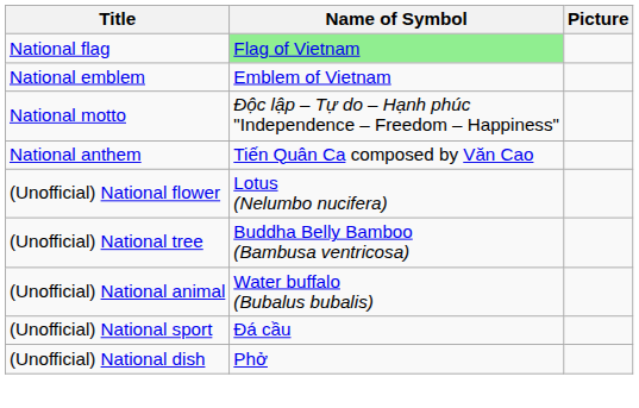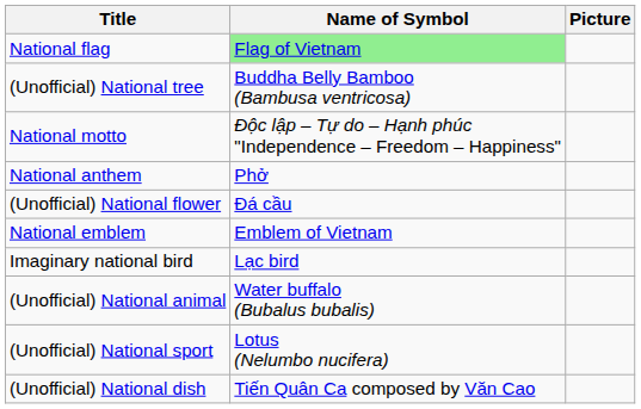 <table class="wikitable">
 <tr>
 <th>Title</th>
 <th>Name of Symbol</th>
 <th>Picture</th>
 </tr>
 <tr>
 <td><a href='#'>National flag</a></td>
 <td style="background: lightgreen;"><a href='#'>Flag of Vietnam</a></td>
 <td></td>
 </tr>
 <tr>
-<td><a href='#'>National emblem</a></td>
-<td><a href='#'>Emblem of Vietnam</a></td>
+<td>(Unofficial) <a href='#'>National tree</a></td>
+<td><a href='#'>Buddha Belly Bamboo</a><br><em>(Bambusa ventricosa)</em></td>
 <td></td>
 </tr>
 <tr>
 <td><a href='#'>National motto</a></td>
 <td><em>Độc lập – Tự do – Hạnh phúc</em><br>"Independence – Freedom – Happiness"</td>
 <td></td>
 </tr>
 <tr>
 <td><a href='#'>National anthem</a></td>
-<td><a href='#'>Tiến Quân Ca</a> composed by <a href='#'>Văn Cao</a></td>
+<td><a href='#'>Phở</a></td>
 <td></td>
 </tr>
 <tr>
 <td>(Unofficial) <a href='#'>National flower</a></td>
-<td><a href='#'>Lotus</a><br><em>(Nelumbo nucifera)</em></td>
+<td><a href='#'>Đá cầu</a></td>
 <td></td>
 </tr>
 <tr>
-<td>(Unofficial) <a href='#'>National tree</a></td>
-<td><a href='#'>Buddha Belly Bamboo</a><br><em>(Bambusa ventricosa)</em></td>
+<td><a href='#'>National emblem</a></td>
+<td><a href='#'>Emblem of Vietnam</a></td>
+<td></td>
+</tr>
+<tr>
+<td>Imaginary national bird</td>
+<td><a href='#'>Lạc bird</a></td>
 <td></td>
 </tr>
 <tr>
 <td>(Unofficial) <a href='#'>National animal</a></td>
 <td><a href='#'>Water buffalo</a><br><em>(Bubalus bubalis)</em></td>
 <td></td>
 </tr>
 <tr>
 <td>(Unofficial) <a href='#'>National sport</a></td>
-<td><a href='#'>Đá cầu</a></td>
+<td><a href='#'>Lotus</a><br><em>(Nelumbo nucifera)</em></td>
 <td></td>
 </tr>
 <tr>
 <td>(Unofficial) <a href='#'>National dish</a></td>
-<td><a href='#'>Phở</a></td>
+<td><a href='#'>Tiến Quân Ca</a> composed by <a href='#'>Văn Cao</a></td>
 <td></td>
 </tr>
 </table>
